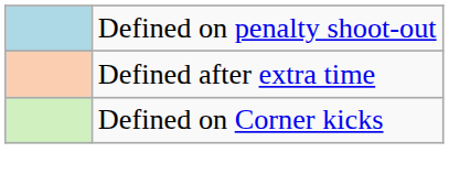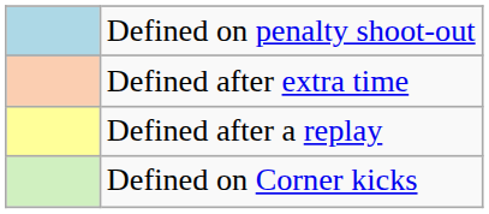 <table class="wikitable" align="right" style="text-align:left">
 <tr>
 <td width="40px" align="center" style="background-color:#add8e6"></td>
 <td>Defined on <a href='#'>penalty shoot-out</a></td>
 </tr>
 <tr>
 <td width=40px align=center style="background-color:#FBCEB1"></td>
 <td>Defined after <a href='#'>extra time</a></td>
 </tr>
 <tr>
+<td width=40px align=center style="background-color:#FFFF99"></td>
+<td>Defined after a <a href='#'>replay</a></td>
+</tr>
+<tr>
 <td width="40" align="center" bgcolor="#d0f0c0"></td>
 <td>Defined on <a href='#'>Corner kicks</a></td>
 </tr>
 </table>
